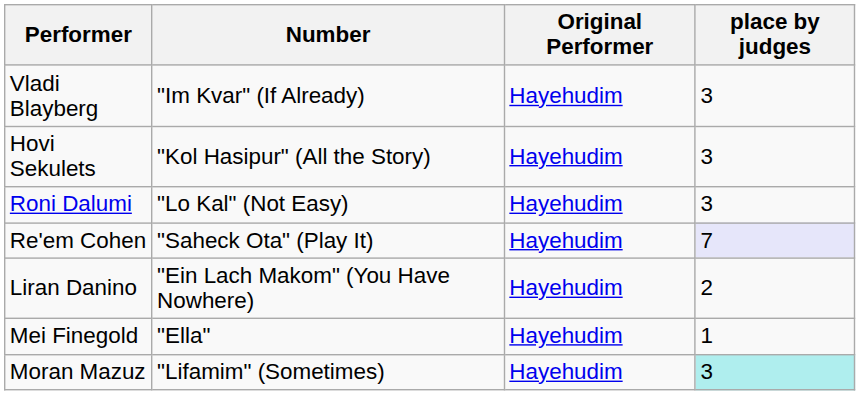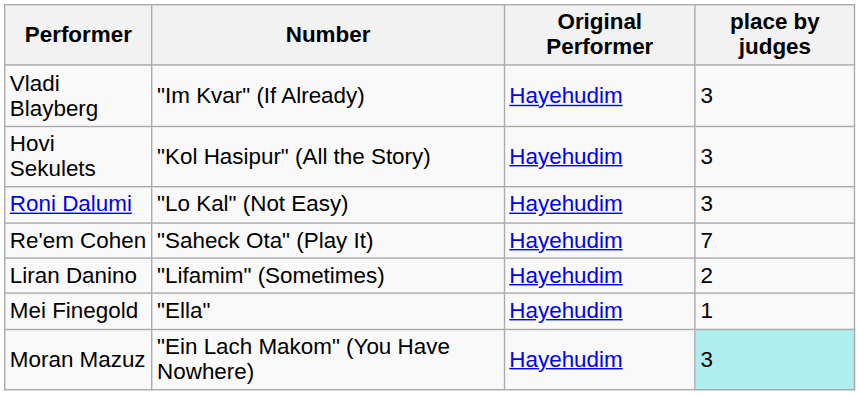 <table class="wikitable">
 <tr>
 <th>Performer</th>
 <th>Number</th>
 <th>Original Performer</th>
 <th>place by judges</th>
 </tr>
 <tr>
 <td>Vladi Blayberg</td>
 <td>"Im Kvar" (If Already)</td>
 <td><a href='#'>Hayehudim</a></td>
 <td>3</td>
 </tr>
 <tr>
 <td>Hovi Sekulets</td>
 <td>"Kol Hasipur" (All the Story)</td>
 <td><a href='#'>Hayehudim</a></td>
 <td>3</td>
 </tr>
 <tr>
 <td><a href='#'>Roni Dalumi</a></td>
 <td>"Lo Kal" (Not Easy)</td>
 <td><a href='#'>Hayehudim</a></td>
 <td>3</td>
 </tr>
 <tr>
 <td>Re'em Cohen</td>
 <td>"Saheck Ota" (Play It)</td>
 <td><a href='#'>Hayehudim</a></td>
-<td style="background: lavender;">7</td>
+<td>7</td>
 </tr>
 <tr>
 <td>Liran Danino</td>
-<td>"Ein Lach Makom" (You Have Nowhere)</td>
+<td>"Lifamim" (Sometimes)</td>
 <td><a href='#'>Hayehudim</a></td>
 <td>2</td>
 </tr>
 <tr>
 <td>Mei Finegold</td>
 <td>"Ella"</td>
 <td><a href='#'>Hayehudim</a></td>
 <td>1</td>
 </tr>
 <tr>
 <td>Moran Mazuz</td>
-<td>"Lifamim" (Sometimes)</td>
+<td>"Ein Lach Makom" (You Have Nowhere)</td>
 <td><a href='#'>Hayehudim</a></td>
 <td style="background: paleturquoise;">3</td>
 </tr>
 </table>
